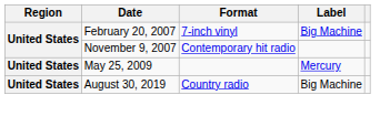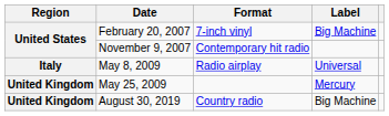 <table class="wikitable plainrowheaders">
 <tr>
 <th scope="col">Region</th>
 <th scope="col">Date</th>
 <th scope="col">Format</th>
 <th scope="col">Label</th>
 <th scope="col"></th>
 </tr>
 <tr>
 <th scope="row" rowspan="2">United States</th>
 <td>February 20, 2007</td>
 <td><a href='#'>7-inch vinyl</a></td>
 <td><a href='#'>Big Machine</a></td>
 <td align="center"></td>
 </tr>
 <tr>
 <td>November 9, 2007</td>
 <td><a href='#'>Contemporary hit radio</a></td>
 <td></td>
 <td align="center"></td>
 </tr>
 <tr>
-<th scope="row">United States</th>
+<th scope="row">Italy</th>
+<td>May 8, 2009</td>
+<td><a href='#'>Radio airplay</a></td>
+<td><a href='#'>Universal</a></td>
+<td style="text-align:center;"></td>
+</tr>
+<tr>
+<th scope="row">United Kingdom</th>
 <td>May 25, 2009</td>
 <td></td>
 <td><a href='#'>Mercury</a></td>
 <td style="text-align:center;"></td>
 </tr>
 <tr>
-<th scope="row">United States</th>
+<th scope="row">United Kingdom</th>
 <td>August 30, 2019</td>
 <td><a href='#'>Country radio</a></td>
 <td>Big Machine</td>
 <td align="center"></td>
 </tr>
 </table>
